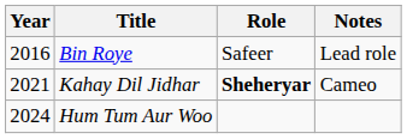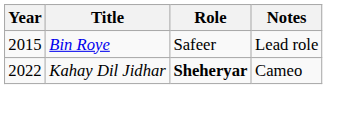 <table class="wikitable">
 <tr>
 <th>Year</th>
 <th>Title</th>
 <th>Role</th>
 <th>Notes</th>
 </tr>
 <tr>
-<td>2016</td>
+<td>2015</td>
 <td><em><a href='#'>Bin Roye</a></em></td>
 <td>Safeer</td>
 <td>Lead role</td>
 </tr>
 <tr>
-<td>2021</td>
+<td>2022</td>
 <td><em>Kahay Dil Jidhar</em></td>
 <td><strong>Sheheryar</strong></td>
 <td>Cameo</td>
 </tr>
-<tr>
-<td>2024</td>
-<td><em>Hum Tum Aur Woo</em></td>
-<td></td>
-<td></td>
-</tr>
 </table>
